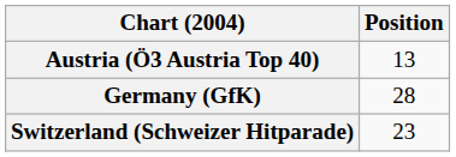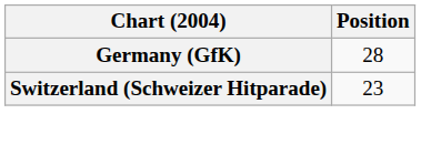 <table class="wikitable sortable plainrowheaders" style="text-align:center">
 <tr>
 <th scope="col">Chart (2004)</th>
 <th scope="col">Position</th>
-</tr>
-<tr>
-<th scope="row">Austria (Ö3 Austria Top 40)</th>
-<td>13</td>
 </tr>
 <tr>
 <th scope="row">Germany (GfK)</th>
 <td>28</td>
 </tr>
 <tr>
 <th scope="row">Switzerland (Schweizer Hitparade)</th>
 <td>23</td>
 </tr>
 </table>
